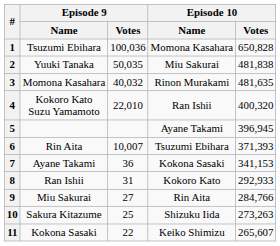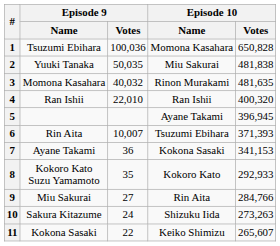 <table class="wikitable sortable" style="text-align:center">
 <tr>
 <th scope="col" rowspan="2">#</th>
 <th scope="col" colspan="2">Episode 9<br></th>
 <th scope="col" colspan="2">Episode 10<br></th>
 </tr>
 <tr>
 <th scope="col">Name</th>
 <th scope="col">Votes</th>
 <th scope="col">Name</th>
 <th scope="col">Votes</th>
 </tr>
 <tr>
 <th scope="row">1</th>
 <td>Tsuzumi Ebihara</td>
 <td>100,036</td>
 <td>Momona Kasahara</td>
 <td>650,828</td>
 </tr>
 <tr>
 <th scope="row">2</th>
 <td>Yuuki Tanaka</td>
 <td>50,035</td>
 <td>Miu Sakurai</td>
 <td>481,838</td>
 </tr>
 <tr>
 <th scope="row">3</th>
 <td>Momona Kasahara</td>
 <td>40,032</td>
 <td>Rinon Murakami</td>
 <td>481,635</td>
 </tr>
 <tr>
 <th scope="row">4</th>
-<td>Kokoro Kato<br>Suzu Yamamoto</td>
+<td>Ran Ishii</td>
 <td>22,010</td>
 <td>Ran Ishii</td>
 <td>400,320</td>
 </tr>
 <tr>
 <th scope="row">5</th>
 <td></td>
 <td></td>
 <td>Ayane Takami</td>
 <td>396,945</td>
 </tr>
 <tr>
 <th scope="row">6</th>
 <td>Rin Aita</td>
 <td>10,007</td>
 <td>Tsuzumi Ebihara</td>
 <td>371,393</td>
 </tr>
 <tr>
 <th scope="row">7</th>
 <td>Ayane Takami</td>
 <td>36</td>
 <td>Kokona Sasaki</td>
 <td>341,153</td>
 </tr>
 <tr>
 <th scope="row">8</th>
-<td>Ran Ishii</td>
-<td>31</td>
+<td>Kokoro Kato<br>Suzu Yamamoto</td>
+<td>35</td>
 <td>Kokoro Kato</td>
 <td>292,933</td>
 </tr>
 <tr>
 <th scope="row">9</th>
 <td>Miu Sakurai</td>
 <td>27</td>
 <td>Rin Aita</td>
 <td>284,766</td>
 </tr>
 <tr>
 <th scope="row">10</th>
 <td>Sakura Kitazume</td>
-<td>25</td>
+<td>24</td>
 <td>Shizuku Iida</td>
 <td>273,263</td>
 </tr>
 <tr>
 <th scope="row">11</th>
 <td>Kokona Sasaki</td>
 <td>22</td>
 <td>Keiko Shimizu</td>
 <td>265,607</td>
 </tr>
 </table>
